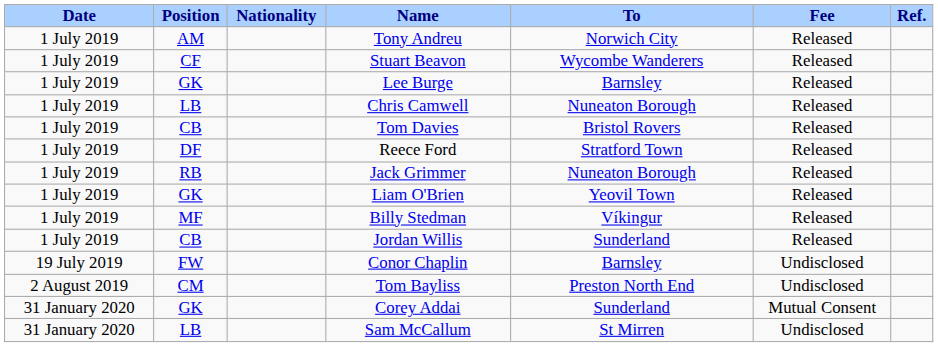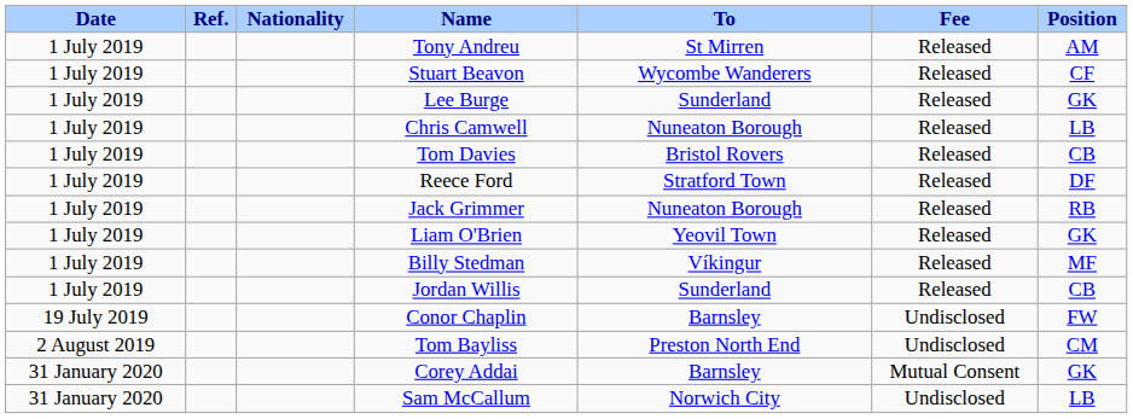 <table class="wikitable sortable alternance" style="font-size:100%; text-align:center; line-height:14px; width:70%; ">
 <tr>
 <th style="background:#AAD0FF; color:#000080; width:120px;">Date</th>
-<th style="background:#AAD0FF; color:#000080; width:50px;">Position</th>
+<th style="background:#AAD0FF; color:#000080; width:25px;">Ref.</th>
 <th style="background:#AAD0FF; color:#000080; width:50px;">Nationality</th>
 <th style="background:#AAD0FF; color:#000080; width:150px;">Name</th>
 <th style="background:#AAD0FF; color:#000080; width:200px;">To</th>
 <th style="background:#AAD0FF; color:#000080; width:110px;">Fee</th>
-<th style="background:#AAD0FF; color:#000080; width:25px;">Ref.</th>
+<th style="background:#AAD0FF; color:#000080; width:50px;">Position</th>
 </tr>
 <tr>
 <td>1 July 2019</td>
-<td><a href='#'>AM</a></td>
+<td></td>
 <td></td>
 <td><a href='#'>Tony Andreu</a></td>
-<td> <a href='#'>Norwich City</a></td>
+<td> <a href='#'>St Mirren</a></td>
 <td>Released</td>
-<td></td>
+<td><a href='#'>AM</a></td>
 </tr>
 <tr>
 <td>1 July 2019</td>
-<td><a href='#'>CF</a></td>
+<td></td>
 <td></td>
 <td><a href='#'>Stuart Beavon</a></td>
 <td> <a href='#'>Wycombe Wanderers</a></td>
 <td>Released</td>
-<td></td>
+<td><a href='#'>CF</a></td>
 </tr>
 <tr>
 <td>1 July 2019</td>
-<td><a href='#'>GK</a></td>
+<td></td>
 <td></td>
 <td><a href='#'>Lee Burge</a></td>
-<td> <a href='#'>Barnsley</a></td>
+<td> <a href='#'>Sunderland</a></td>
 <td>Released</td>
-<td></td>
+<td><a href='#'>GK</a></td>
 </tr>
 <tr>
 <td>1 July 2019</td>
-<td><a href='#'>LB</a></td>
+<td></td>
 <td></td>
 <td><a href='#'>Chris Camwell</a></td>
 <td> <a href='#'>Nuneaton Borough</a></td>
 <td>Released</td>
-<td></td>
+<td><a href='#'>LB</a></td>
 </tr>
 <tr>
 <td>1 July 2019</td>
-<td><a href='#'>CB</a></td>
+<td></td>
 <td></td>
 <td><a href='#'>Tom Davies</a></td>
 <td> <a href='#'>Bristol Rovers</a></td>
 <td>Released</td>
-<td></td>
+<td><a href='#'>CB</a></td>
 </tr>
 <tr>
 <td>1 July 2019</td>
-<td><a href='#'>DF</a></td>
+<td></td>
 <td></td>
 <td>Reece Ford</td>
 <td> <a href='#'>Stratford Town</a></td>
 <td>Released</td>
-<td></td>
+<td><a href='#'>DF</a></td>
 </tr>
 <tr>
 <td>1 July 2019</td>
-<td><a href='#'>RB</a></td>
+<td></td>
 <td></td>
 <td><a href='#'>Jack Grimmer</a></td>
 <td> <a href='#'>Nuneaton Borough</a></td>
 <td>Released</td>
-<td></td>
+<td><a href='#'>RB</a></td>
 </tr>
 <tr>
 <td>1 July 2019</td>
-<td><a href='#'>GK</a></td>
+<td></td>
 <td></td>
 <td><a href='#'>Liam O'Brien</a></td>
 <td> <a href='#'>Yeovil Town</a></td>
 <td>Released</td>
-<td></td>
+<td><a href='#'>GK</a></td>
 </tr>
 <tr>
 <td>1 July 2019</td>
-<td><a href='#'>MF</a></td>
+<td></td>
 <td></td>
 <td><a href='#'>Billy Stedman</a></td>
 <td> <a href='#'>Víkingur</a></td>
 <td>Released</td>
-<td></td>
+<td><a href='#'>MF</a></td>
 </tr>
 <tr>
 <td>1 July 2019</td>
-<td><a href='#'>CB</a></td>
+<td></td>
 <td></td>
 <td><a href='#'>Jordan Willis</a></td>
 <td> <a href='#'>Sunderland</a></td>
 <td>Released</td>
-<td></td>
+<td><a href='#'>CB</a></td>
 </tr>
 <tr>
 <td>19 July 2019</td>
-<td><a href='#'>FW</a></td>
+<td></td>
 <td></td>
 <td><a href='#'>Conor Chaplin</a></td>
 <td> <a href='#'>Barnsley</a></td>
 <td>Undisclosed</td>
-<td></td>
+<td><a href='#'>FW</a></td>
 </tr>
 <tr>
 <td>2 August 2019</td>
-<td><a href='#'>CM</a></td>
+<td></td>
 <td></td>
 <td><a href='#'>Tom Bayliss</a></td>
 <td> <a href='#'>Preston North End</a></td>
 <td>Undisclosed</td>
-<td></td>
+<td><a href='#'>CM</a></td>
 </tr>
 <tr>
 <td>31 January 2020</td>
-<td><a href='#'>GK</a></td>
+<td></td>
 <td></td>
 <td><a href='#'>Corey Addai</a></td>
-<td> <a href='#'>Sunderland</a></td>
+<td> <a href='#'>Barnsley</a></td>
 <td>Mutual Consent</td>
-<td></td>
+<td><a href='#'>GK</a></td>
 </tr>
 <tr>
 <td>31 January 2020</td>
-<td><a href='#'>LB</a></td>
+<td></td>
 <td></td>
 <td><a href='#'>Sam McCallum</a></td>
-<td> <a href='#'>St Mirren</a></td>
+<td> <a href='#'>Norwich City</a></td>
 <td>Undisclosed</td>
-<td></td>
+<td><a href='#'>LB</a></td>
 </tr>
 </table>
